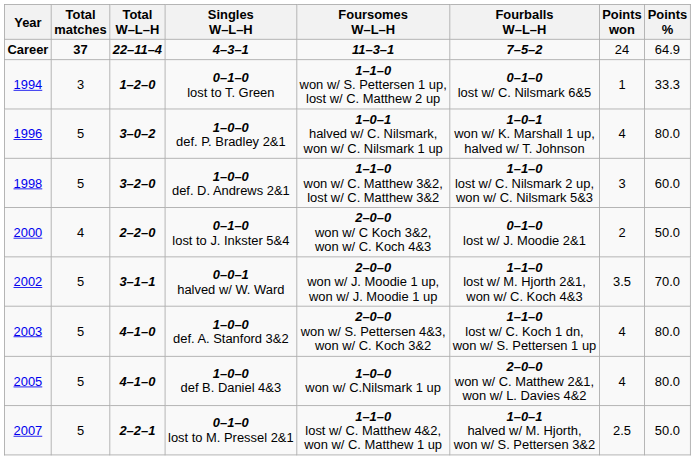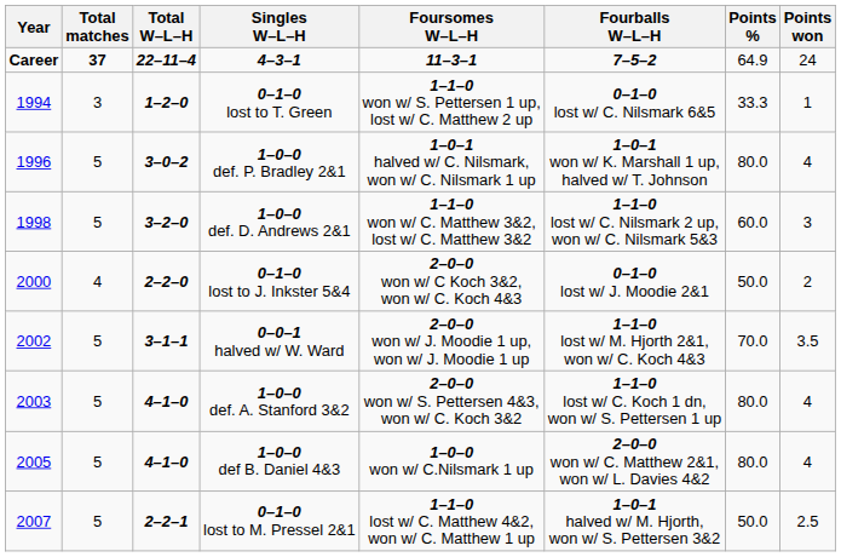 <table class="wikitable" style="text-align:center; font-size: 95%;">
 <tr>
 <th>Year</th>
 <th>Total<br>matches</th>
 <th>Total<br>W–L–H</th>
 <th>Singles<br>W–L–H</th>
 <th>Foursomes<br>W–L–H</th>
 <th>Fourballs<br>W–L–H</th>
+<th>Points<br>%</th>
 <th>Points<br>won</th>
-<th>Points<br>%</th>
 </tr>
 <tr>
 <td><strong>Career</strong></td>
 <td><strong>37</strong></td>
 <td><strong><em>22–11–4</em></strong></td>
 <td><strong><em>4–3–1</em></strong></td>
 <td><strong><em>11–3–1</em></strong></td>
 <td><strong><em>7–5–2</em></strong></td>
+<td>64.9</td>
 <td>24</td>
-<td>64.9</td>
 </tr>
 <tr>
 <td><a href='#'>1994</a></td>
 <td>3</td>
 <td><strong><em>1–2–0</em></strong></td>
 <td><strong><em>0–1–0</em></strong><br>lost to T. Green</td>
 <td><strong><em>1–1–0</em></strong><br>won w/ S. Pettersen 1 up,<br>lost w/ C. Matthew 2 up</td>
 <td><strong><em>0–1–0</em></strong><br>lost w/ C. Nilsmark 6&5</td>
+<td>33.3</td>
 <td>1</td>
-<td>33.3</td>
 </tr>
 <tr>
 <td><a href='#'>1996</a></td>
 <td>5</td>
 <td><strong><em>3–0–2</em></strong></td>
 <td><strong><em>1–0–0</em></strong><br>def. P. Bradley 2&1</td>
 <td><strong><em>1–0–1</em></strong><br>halved w/ C. Nilsmark,<br>won w/ C. Nilsmark 1 up</td>
 <td><strong><em>1–0–1</em></strong><br>won w/ K. Marshall 1 up,<br>halved w/ T. Johnson</td>
+<td>80.0</td>
 <td>4</td>
-<td>80.0</td>
 </tr>
 <tr>
 <td><a href='#'>1998</a></td>
 <td>5</td>
 <td><strong><em>3–2–0</em></strong></td>
 <td><strong><em>1–0–0</em></strong><br>def. D. Andrews 2&1</td>
 <td><strong><em>1–1–0</em></strong><br>won w/ C. Matthew 3&2,<br>lost w/ C. Matthew 3&2</td>
 <td><strong><em>1–1–0</em></strong><br>lost w/ C. Nilsmark 2 up,<br>won w/ C. Nilsmark 5&3</td>
+<td>60.0</td>
 <td>3</td>
-<td>60.0</td>
 </tr>
 <tr>
 <td><a href='#'>2000</a></td>
 <td>4</td>
 <td><strong><em>2–2–0</em></strong></td>
 <td><strong><em>0–1–0</em></strong><br>lost to J. Inkster 5&4</td>
 <td><strong><em>2–0–0</em></strong><br>won w/ C Koch 3&2,<br>won w/ C. Koch 4&3</td>
 <td><strong><em>0–1–0</em></strong><br>lost w/ J. Moodie 2&1</td>
+<td>50.0</td>
 <td>2</td>
-<td>50.0</td>
 </tr>
 <tr>
 <td><a href='#'>2002</a></td>
 <td>5</td>
 <td><strong><em>3–1–1</em></strong></td>
 <td><strong><em>0–0–1</em></strong><br>halved w/ W. Ward</td>
 <td><strong><em>2–0–0</em></strong><br>won w/ J. Moodie 1 up,<br>won w/ J. Moodie 1 up</td>
 <td><strong><em>1–1–0</em></strong><br>lost w/ M. Hjorth 2&1,<br>won w/ C. Koch 4&3</td>
+<td>70.0</td>
 <td>3.5</td>
-<td>70.0</td>
 </tr>
 <tr>
 <td><a href='#'>2003</a></td>
 <td>5</td>
 <td><strong><em>4–1–0</em></strong></td>
 <td><strong><em>1–0–0</em></strong><br>def. A. Stanford 3&2</td>
 <td><strong><em>2–0–0</em></strong><br>won w/ S. Pettersen 4&3,<br>won w/ C. Koch 3&2</td>
 <td><strong><em>1–1–0</em></strong><br>lost w/ C. Koch 1 dn,<br>won w/ S. Pettersen 1 up</td>
+<td>80.0</td>
 <td>4</td>
-<td>80.0</td>
 </tr>
 <tr>
 <td><a href='#'>2005</a></td>
 <td>5</td>
 <td><strong><em>4–1–0</em></strong></td>
 <td><strong><em>1–0–0</em></strong><br>def B. Daniel 4&3</td>
 <td><strong><em>1–0–0</em></strong><br>won w/ C.Nilsmark 1 up</td>
 <td><strong><em>2–0–0</em></strong><br>won w/ C. Matthew 2&1,<br>won w/ L. Davies 4&2</td>
+<td>80.0</td>
 <td>4</td>
-<td>80.0</td>
 </tr>
 <tr>
 <td><a href='#'>2007</a></td>
 <td>5</td>
 <td><strong><em>2–2–1</em></strong></td>
 <td><strong><em>0–1–0</em></strong><br>lost to M. Pressel 2&1</td>
 <td><strong><em>1–1–0</em></strong><br>lost w/ C. Matthew 4&2,<br>won w/ C. Matthew 1 up</td>
 <td><strong><em>1–0–1</em></strong><br>halved w/ M. Hjorth,<br> won w/ S. Pettersen 3&2</td>
+<td>50.0</td>
 <td>2.5</td>
-<td>50.0</td>
 </tr>
 </table>
